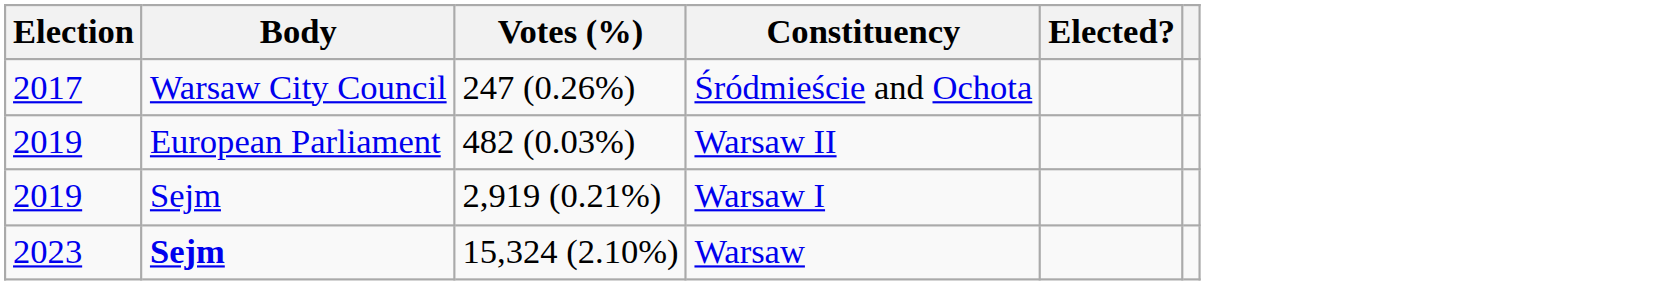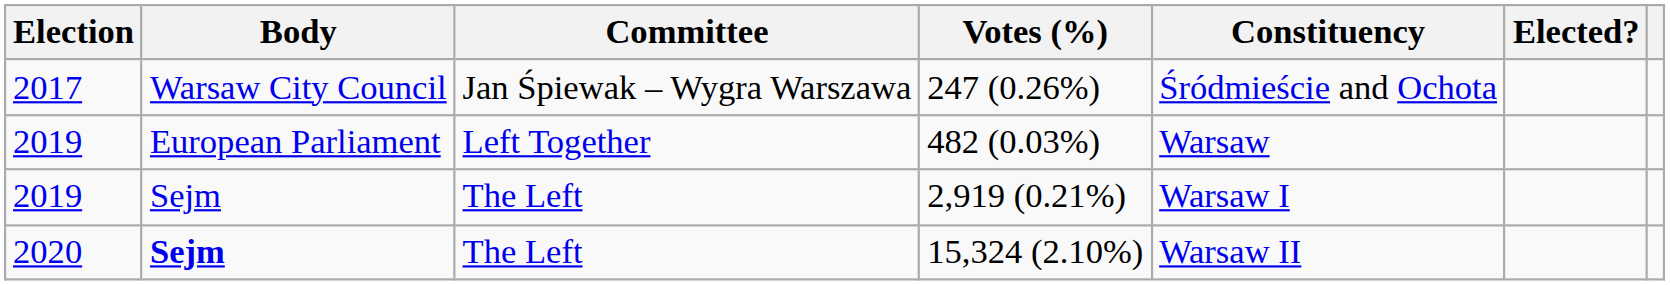 <table class="wikitable mw-collapsible">
 <tr>
 <th>Election</th>
 <th>Body</th>
+<th>Committee</th>
 <th>Votes (%)</th>
 <th>Constituency</th>
 <th>Elected?</th>
 <th></th>
 </tr>
 <tr>
 <td><a href='#'>2017</a></td>
 <td><a href='#'>Warsaw City Council</a></td>
+<td> Jan Śpiewak – Wygra Warszawa</td>
 <td>247 (0.26%)</td>
 <td><a href='#'>Śródmieście</a> and <a href='#'>Ochota</a></td>
 <td></td>
 <td></td>
 </tr>
 <tr>
 <td><a href='#'>2019</a></td>
 <td><a href='#'>European Parliament</a></td>
+<td><a href='#'>Left Together</a></td>
 <td>482 (0.03%)</td>
-<td><a href='#'>Warsaw II</a></td>
+<td><a href='#'>Warsaw</a></td>
 <td></td>
 <td></td>
 </tr>
 <tr>
 <td><a href='#'>2019</a></td>
 <td><a href='#'>Sejm</a></td>
+<td><a href='#'>The Left</a></td>
 <td>2,919 (0.21%)</td>
 <td><a href='#'>Warsaw I</a></td>
 <td></td>
 <td></td>
 </tr>
 <tr>
-<td><a href='#'>2023</a></td>
+<td><a href='#'>2020</a></td>
 <td><strong><a href='#'>Sejm</a></strong></td>
+<td><a href='#'>The Left</a></td>
 <td>15,324 (2.10%)</td>
-<td><a href='#'>Warsaw</a></td>
+<td><a href='#'>Warsaw II</a></td>
 <td></td>
 <td></td>
 </tr>
 </table>
